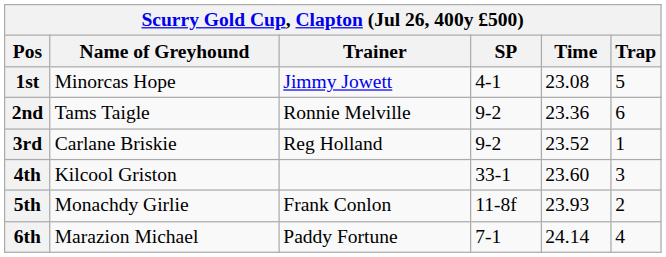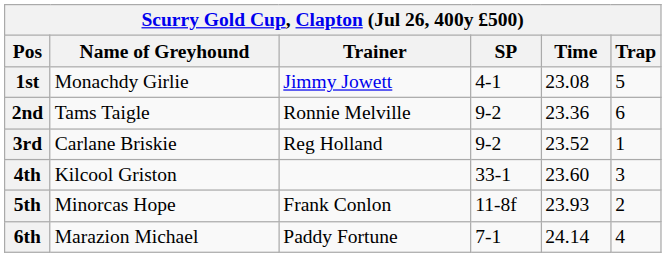 <table class="wikitable">
 <tr>
 <th colspan="6"><a href='#'>Scurry Gold Cup</a>, <a href='#'>Clapton</a> (Jul 26, 400y £500)</th>
 </tr>
 <tr>
 <th width=30>Pos</th>
 <th width=180>Name of Greyhound</th>
 <th width=150>Trainer</th>
 <th width=50>SP</th>
 <th width=50>Time</th>
 <th width=30>Trap</th>
 </tr>
 <tr>
 <th>1st</th>
-<td>Minorcas Hope</td>
+<td>Monachdy Girlie</td>
 <td><a href='#'>Jimmy Jowett</a></td>
 <td>4-1</td>
 <td>23.08</td>
 <td>5</td>
 </tr>
 <tr>
 <th>2nd</th>
 <td>Tams Taigle</td>
 <td>Ronnie Melville</td>
 <td>9-2</td>
 <td>23.36</td>
 <td>6</td>
 </tr>
 <tr>
 <th>3rd</th>
 <td>Carlane Briskie</td>
 <td>Reg Holland</td>
 <td>9-2</td>
 <td>23.52</td>
 <td>1</td>
 </tr>
 <tr>
 <th>4th</th>
 <td>Kilcool Griston</td>
 <td></td>
 <td>33-1</td>
 <td>23.60</td>
 <td>3</td>
 </tr>
 <tr>
 <th>5th</th>
-<td>Monachdy Girlie</td>
+<td>Minorcas Hope</td>
 <td>Frank Conlon</td>
 <td>11-8f</td>
 <td>23.93</td>
 <td>2</td>
 </tr>
 <tr>
 <th>6th</th>
 <td>Marazion Michael</td>
 <td>Paddy Fortune</td>
 <td>7-1</td>
 <td>24.14</td>
 <td>4</td>
 </tr>
 </table>
